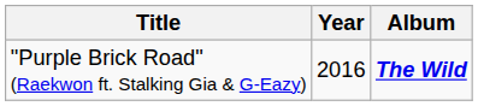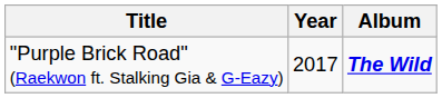 <table class="wikitable">
 <tr>
 <th>Title</th>
 <th>Year</th>
 <th>Album</th>
 </tr>
 <tr>
 <td>"Purple Brick Road"<br><small>(<a href='#'>Raekwon</a> ft. Stalking Gia & <a href='#'>G-Eazy</a>)</small></td>
-<td>2016</td>
+<td>2017</td>
 <td><strong><a href='#'><em>The Wild</em></a></strong></td>
 </tr>
 </table>
